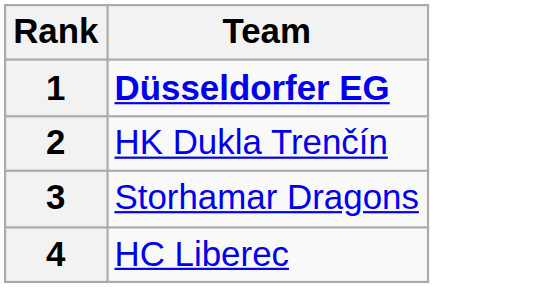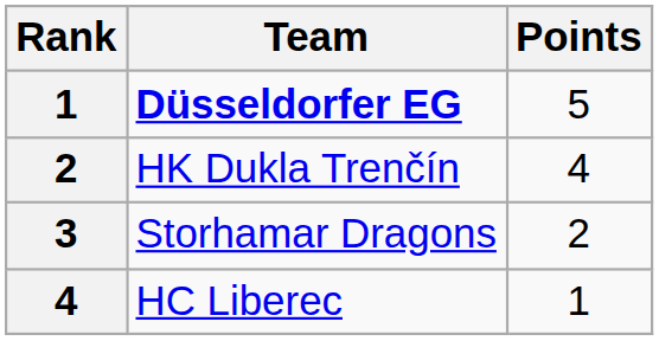 <table class="wikitable" style="text-align: center;">
 <tr>
 <th>Rank</th>
 <th>Team</th>
+<th>Points</th>
 </tr>
 <tr>
 <th>1</th>
 <td style="text-align: left;"> <strong><a href='#'>Düsseldorfer EG</a></strong></td>
+<td>5</td>
 </tr>
 <tr>
 <th>2</th>
 <td style="text-align: left;"> <a href='#'>HK Dukla Trenčín</a></td>
+<td>4</td>
 </tr>
 <tr>
 <th>3</th>
 <td style="text-align: left;"> <a href='#'>Storhamar Dragons</a></td>
+<td>2</td>
 </tr>
 <tr>
 <th>4</th>
 <td style="text-align: left;"> <a href='#'>HC Liberec</a></td>
+<td>1</td>
 </tr>
 </table>
